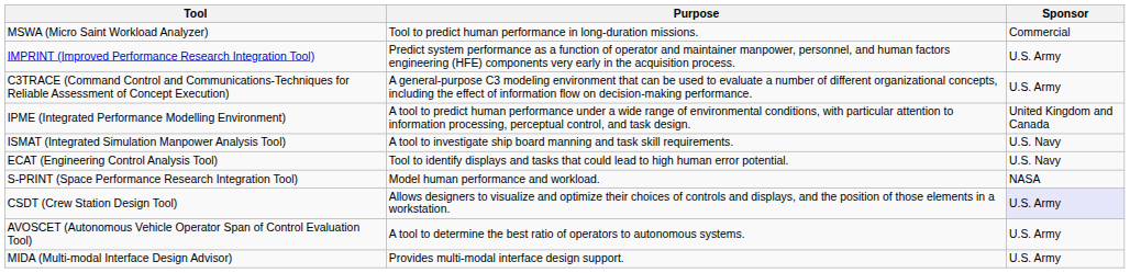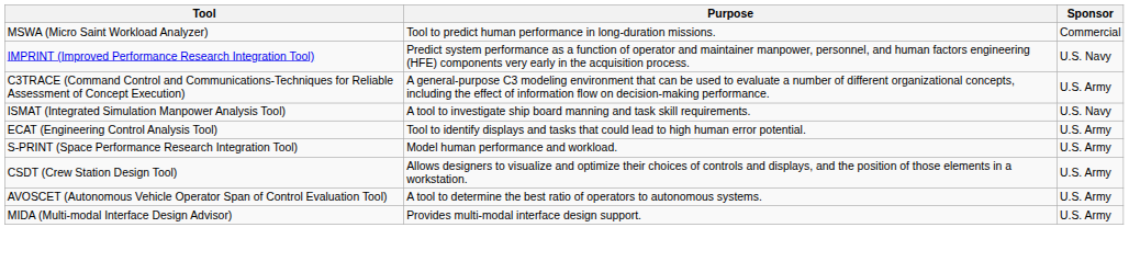 <table class="wikitable sortable">
 <tr>
 <th>Tool</th>
 <th>Purpose</th>
 <th>Sponsor</th>
 </tr>
 <tr>
 <td>MSWA (Micro Saint Workload Analyzer)</td>
 <td>Tool to predict human performance in long-duration missions.</td>
 <td>Commercial</td>
 </tr>
 <tr>
 <td><a href='#'>IMPRINT (Improved Performance Research Integration Tool)</a></td>
 <td>Predict system performance as a function of operator and maintainer manpower, personnel, and human factors engineering (HFE) components very early in the acquisition process.</td>
-<td>U.S. Army</td>
+<td>U.S. Navy</td>
 </tr>
 <tr>
 <td>C3TRACE (Command Control and Communications-Techniques for Reliable Assessment of Concept Execution)</td>
 <td>A general-purpose C3 modeling environment that can be used to evaluate a number of different organizational concepts, including the effect of information flow on decision-making performance.</td>
 <td>U.S. Army</td>
-</tr>
-<tr>
-<td>IPME (Integrated Performance Modelling Environment)</td>
-<td>A tool to predict human performance under a wide range of environmental conditions, with particular attention to information processing, perceptual control, and task design.</td>
-<td>United Kingdom and Canada</td>
 </tr>
 <tr>
 <td>ISMAT (Integrated Simulation Manpower Analysis Tool)</td>
 <td>A tool to investigate ship board manning and task skill requirements.</td>
 <td>U.S. Navy</td>
 </tr>
 <tr>
 <td>ECAT (Engineering Control Analysis Tool)</td>
 <td>Tool to identify displays and tasks that could lead to high human error potential.</td>
-<td>U.S. Navy</td>
+<td>U.S. Army</td>
 </tr>
 <tr>
 <td>S-PRINT (Space Performance Research Integration Tool)</td>
 <td>Model human performance and workload.</td>
-<td>NASA</td>
+<td>U.S. Army</td>
 </tr>
 <tr>
 <td>CSDT (Crew Station Design Tool)</td>
 <td>Allows designers to visualize and optimize their choices of controls and displays, and the position of those elements in a workstation.</td>
-<td style="background: lavender;">U.S. Army</td>
+<td>U.S. Army</td>
 </tr>
 <tr>
 <td>AVOSCET (Autonomous Vehicle Operator Span of Control Evaluation Tool)</td>
 <td>A tool to determine the best ratio of operators to autonomous systems.</td>
 <td>U.S. Army</td>
 </tr>
 <tr>
 <td>MIDA (Multi-modal Interface Design Advisor)</td>
 <td>Provides multi-modal interface design support.</td>
 <td>U.S. Army</td>
 </tr>
 </table>
